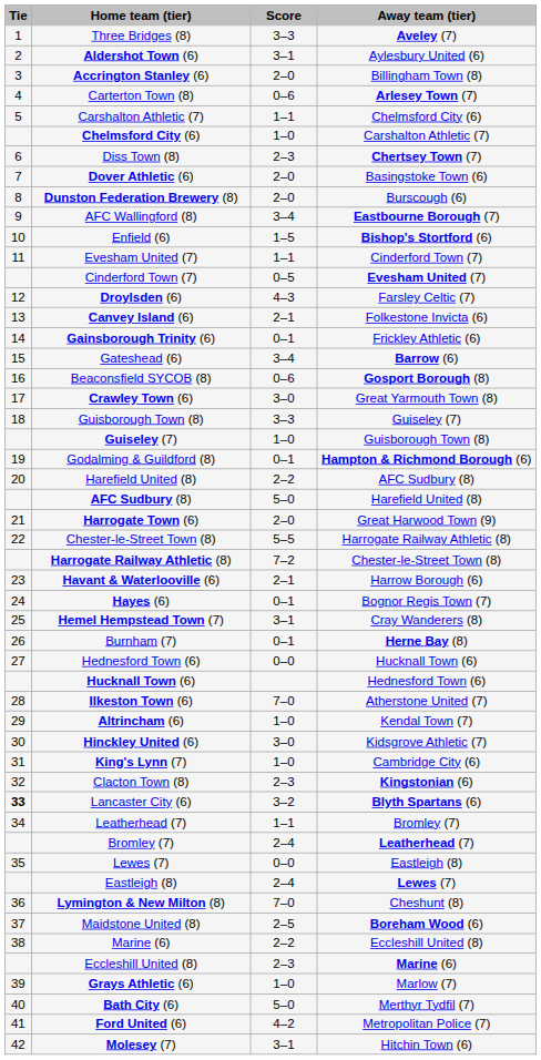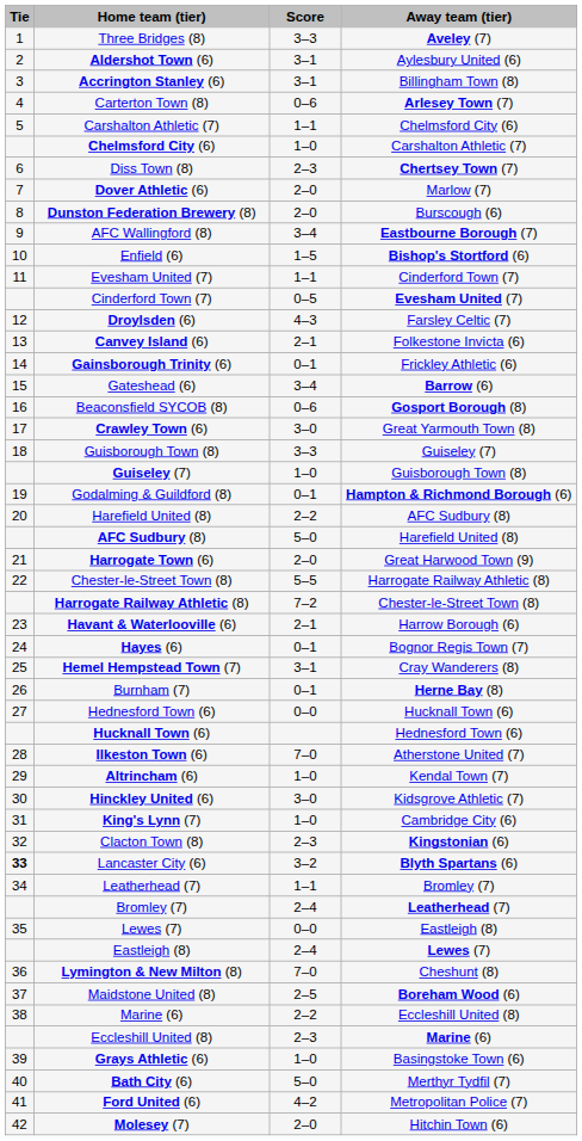 <table class="wikitable" style="width: 600px; background:WhiteSmoke; text-align:center; font-size:90%">
 <tr>
 <td scope="col" style="width:  5.00%; background:silver;"><strong>Tie</strong></td>
 <td scope="col" style="width: 41.25%; background:silver;"><strong>Home team (tier)</strong></td>
 <td scope="col" style="width: 12.50%; background:silver;"><strong>Score</strong></td>
 <td scope="col" style="width: 41.25%; background:silver;"><strong>Away team (tier)</strong></td>
 </tr>
 <tr>
 <td>1</td>
 <td><a href='#'>Three Bridges</a> (8)</td>
 <td>3–3</td>
 <td><strong><a href='#'>Aveley</a></strong> (7)</td>
 </tr>
 <tr>
 <td>2</td>
 <td><strong><a href='#'>Aldershot Town</a></strong> (6)</td>
 <td>3–1</td>
 <td><a href='#'>Aylesbury United</a> (6)</td>
 </tr>
 <tr>
 <td>3</td>
 <td><strong><a href='#'>Accrington Stanley</a></strong> (6)</td>
-<td>2–0</td>
+<td>3–1</td>
 <td><a href='#'>Billingham Town</a> (8)</td>
 </tr>
 <tr>
 <td>4</td>
 <td><a href='#'>Carterton Town</a> (8)</td>
 <td>0–6</td>
 <td><strong><a href='#'>Arlesey Town</a></strong> (7)</td>
 </tr>
 <tr>
 <td>5</td>
 <td><a href='#'>Carshalton Athletic</a> (7)</td>
 <td>1–1</td>
 <td><a href='#'>Chelmsford City</a> (6)</td>
 </tr>
 <tr>
 <td><em></em></td>
 <td><strong><a href='#'>Chelmsford City</a></strong> (6)</td>
 <td>1–0</td>
 <td><a href='#'>Carshalton Athletic</a> (7)</td>
 </tr>
 <tr>
 <td>6</td>
 <td><a href='#'>Diss Town</a> (8)</td>
 <td>2–3</td>
 <td><strong><a href='#'>Chertsey Town</a></strong> (7)</td>
 </tr>
 <tr>
 <td>7</td>
 <td><strong><a href='#'>Dover Athletic</a></strong> (6)</td>
 <td>2–0</td>
-<td><a href='#'>Basingstoke Town</a> (6)</td>
+<td><a href='#'>Marlow</a> (7)</td>
 </tr>
 <tr>
 <td>8</td>
 <td><strong><a href='#'>Dunston Federation Brewery</a></strong> (8)</td>
 <td>2–0</td>
 <td><a href='#'>Burscough</a> (6)</td>
 </tr>
 <tr>
 <td>9</td>
 <td><a href='#'>AFC Wallingford</a> (8)</td>
 <td>3–4</td>
 <td><strong><a href='#'>Eastbourne Borough</a></strong> (7)</td>
 </tr>
 <tr>
 <td>10</td>
 <td><a href='#'>Enfield</a> (6)</td>
 <td>1–5</td>
 <td><strong><a href='#'>Bishop's Stortford</a></strong> (6)</td>
 </tr>
 <tr>
 <td>11</td>
 <td><a href='#'>Evesham United</a> (7)</td>
 <td>1–1</td>
 <td><a href='#'>Cinderford Town</a> (7)</td>
 </tr>
 <tr>
 <td><em></em></td>
 <td><a href='#'>Cinderford Town</a> (7)</td>
 <td>0–5</td>
 <td><strong><a href='#'>Evesham United</a></strong> (7)</td>
 </tr>
 <tr>
 <td>12</td>
 <td><strong><a href='#'>Droylsden</a></strong> (6)</td>
 <td>4–3</td>
 <td><a href='#'>Farsley Celtic</a> (7)</td>
 </tr>
 <tr>
 <td>13</td>
 <td><strong><a href='#'>Canvey Island</a></strong> (6)</td>
 <td>2–1</td>
 <td><a href='#'>Folkestone Invicta</a> (6)</td>
 </tr>
 <tr>
 <td>14</td>
 <td><strong><a href='#'>Gainsborough Trinity</a></strong> (6)</td>
 <td>0–1</td>
 <td><a href='#'>Frickley Athletic</a> (6)</td>
 </tr>
 <tr>
 <td>15</td>
 <td><a href='#'>Gateshead</a> (6)</td>
 <td>3–4</td>
 <td><strong><a href='#'>Barrow</a></strong> (6)</td>
 </tr>
 <tr>
 <td>16</td>
 <td><a href='#'>Beaconsfield SYCOB</a> (8)</td>
 <td>0–6</td>
 <td><strong><a href='#'>Gosport Borough</a></strong> (8)</td>
 </tr>
 <tr>
 <td>17</td>
 <td><strong><a href='#'>Crawley Town</a></strong> (6)</td>
 <td>3–0</td>
 <td><a href='#'>Great Yarmouth Town</a> (8)</td>
 </tr>
 <tr>
 <td>18</td>
 <td><a href='#'>Guisborough Town</a> (8)</td>
 <td>3–3</td>
 <td><a href='#'>Guiseley</a> (7)</td>
 </tr>
 <tr>
 <td><em></em></td>
 <td><strong><a href='#'>Guiseley</a></strong> (7)</td>
 <td>1–0</td>
 <td><a href='#'>Guisborough Town</a> (8)</td>
 </tr>
 <tr>
 <td>19</td>
 <td><a href='#'>Godalming & Guildford</a> (8)</td>
 <td>0–1</td>
 <td><strong><a href='#'>Hampton & Richmond Borough</a></strong> (6)</td>
 </tr>
 <tr>
 <td>20</td>
 <td><a href='#'>Harefield United</a> (8)</td>
 <td>2–2</td>
 <td><a href='#'>AFC Sudbury</a> (8)</td>
 </tr>
 <tr>
 <td><em></em></td>
 <td><strong><a href='#'>AFC Sudbury</a></strong> (8)</td>
 <td>5–0</td>
 <td><a href='#'>Harefield United</a> (8)</td>
 </tr>
 <tr>
 <td>21</td>
 <td><strong><a href='#'>Harrogate Town</a></strong> (6)</td>
 <td>2–0</td>
 <td><a href='#'>Great Harwood Town</a> (9)</td>
 </tr>
 <tr>
 <td>22</td>
 <td><a href='#'>Chester-le-Street Town</a> (8)</td>
 <td>5–5</td>
 <td><a href='#'>Harrogate Railway Athletic</a> (8)</td>
 </tr>
 <tr>
 <td><em></em></td>
 <td><strong><a href='#'>Harrogate Railway Athletic</a></strong> (8)</td>
 <td>7–2</td>
 <td><a href='#'>Chester-le-Street Town</a> (8)</td>
 </tr>
 <tr>
 <td>23</td>
 <td><strong><a href='#'>Havant & Waterlooville</a></strong> (6)</td>
 <td>2–1</td>
 <td><a href='#'>Harrow Borough</a> (6)</td>
 </tr>
 <tr>
 <td>24</td>
 <td><strong><a href='#'>Hayes</a></strong> (6)</td>
 <td>0–1</td>
 <td><a href='#'>Bognor Regis Town</a> (7)</td>
 </tr>
 <tr>
 <td>25</td>
 <td><strong><a href='#'>Hemel Hempstead Town</a></strong> (7)</td>
 <td>3–1</td>
 <td><a href='#'>Cray Wanderers</a> (8)</td>
 </tr>
 <tr>
 <td>26</td>
 <td><a href='#'>Burnham</a> (7)</td>
 <td>0–1</td>
 <td><strong><a href='#'>Herne Bay</a></strong> (8)</td>
 </tr>
 <tr>
 <td>27</td>
 <td><a href='#'>Hednesford Town</a> (6)</td>
 <td>0–0</td>
 <td><a href='#'>Hucknall Town</a> (6)</td>
 </tr>
 <tr>
 <td><em></em></td>
 <td><strong><a href='#'>Hucknall Town</a></strong> (6)</td>
 <td></td>
 <td><a href='#'>Hednesford Town</a> (6)</td>
 </tr>
 <tr>
 <td>28</td>
 <td><strong><a href='#'>Ilkeston Town</a></strong> (6)</td>
 <td>7–0</td>
 <td><a href='#'>Atherstone United</a> (7)</td>
 </tr>
 <tr>
 <td>29</td>
 <td><strong><a href='#'>Altrincham</a></strong> (6)</td>
 <td>1–0</td>
 <td><a href='#'>Kendal Town</a> (7)</td>
 </tr>
 <tr>
 <td>30</td>
 <td><strong><a href='#'>Hinckley United</a></strong> (6)</td>
 <td>3–0</td>
 <td><a href='#'>Kidsgrove Athletic</a> (7)</td>
 </tr>
 <tr>
 <td>31</td>
 <td><strong><a href='#'>King's Lynn</a></strong> (7)</td>
 <td>1–0</td>
 <td><a href='#'>Cambridge City</a> (6)</td>
 </tr>
 <tr>
 <td>32</td>
 <td><a href='#'>Clacton Town</a> (8)</td>
 <td>2–3</td>
 <td><strong><a href='#'>Kingstonian</a></strong> (6)</td>
 </tr>
 <tr>
 <td><strong>33</strong></td>
 <td><a href='#'>Lancaster City</a> (6)</td>
 <td>3–2</td>
 <td><strong><a href='#'>Blyth Spartans</a></strong> (6)</td>
 </tr>
 <tr>
 <td>34</td>
 <td><a href='#'>Leatherhead</a> (7)</td>
 <td>1–1</td>
 <td><a href='#'>Bromley</a> (7)</td>
 </tr>
 <tr>
 <td><em></em></td>
 <td><a href='#'>Bromley</a> (7)</td>
 <td>2–4</td>
 <td><strong><a href='#'>Leatherhead</a></strong> (7)</td>
 </tr>
 <tr>
 <td>35</td>
 <td><a href='#'>Lewes</a> (7)</td>
 <td>0–0</td>
 <td><a href='#'>Eastleigh</a> (8)</td>
 </tr>
 <tr>
 <td><em></em></td>
 <td><a href='#'>Eastleigh</a> (8)</td>
 <td>2–4</td>
 <td><strong><a href='#'>Lewes</a></strong> (7)</td>
 </tr>
 <tr>
 <td>36</td>
 <td><strong><a href='#'>Lymington & New Milton</a></strong> (8)</td>
 <td>7–0</td>
 <td><a href='#'>Cheshunt</a> (8)</td>
 </tr>
 <tr>
 <td>37</td>
 <td><a href='#'>Maidstone United</a> (8)</td>
 <td>2–5</td>
 <td><strong><a href='#'>Boreham Wood</a></strong> (6)</td>
 </tr>
 <tr>
 <td>38</td>
 <td><a href='#'>Marine</a> (6)</td>
 <td>2–2</td>
 <td><a href='#'>Eccleshill United</a> (8)</td>
 </tr>
 <tr>
 <td><em></em></td>
 <td><a href='#'>Eccleshill United</a> (8)</td>
 <td>2–3</td>
 <td><strong><a href='#'>Marine</a></strong> (6)</td>
 </tr>
 <tr>
 <td>39</td>
 <td><strong><a href='#'>Grays Athletic</a></strong> (6)</td>
 <td>1–0</td>
-<td><a href='#'>Marlow</a> (7)</td>
+<td><a href='#'>Basingstoke Town</a> (6)</td>
 </tr>
 <tr>
 <td>40</td>
 <td><strong><a href='#'>Bath City</a></strong> (6)</td>
 <td>5–0</td>
 <td><a href='#'>Merthyr Tydfil</a> (7)</td>
 </tr>
 <tr>
 <td>41</td>
 <td><strong><a href='#'>Ford United</a></strong> (6)</td>
 <td>4–2</td>
 <td><a href='#'>Metropolitan Police</a> (7)</td>
 </tr>
 <tr>
 <td>42</td>
 <td><strong><a href='#'>Molesey</a></strong> (7)</td>
-<td>3–1</td>
+<td>2–0</td>
 <td><a href='#'>Hitchin Town</a> (6)</td>
 </tr>
 </table>
